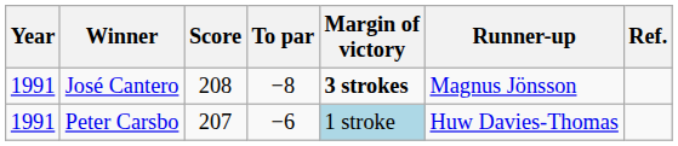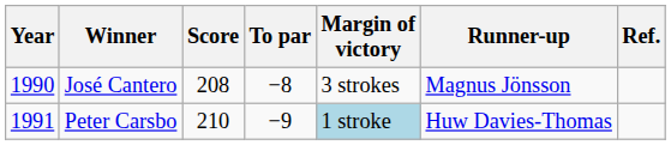 <table class="wikitable" style="font-size:95%">
 <tr>
 <th>Year</th>
 <th>Winner</th>
 <th>Score</th>
 <th>To par</th>
 <th>Margin of<br>victory</th>
 <th>Runner-up</th>
 <th>Ref.</th>
 </tr>
 <tr>
-<td><a href='#'>1991</a></td>
+<td><a href='#'>1990</a></td>
 <td> <a href='#'>José Cantero</a></td>
 <td align=center>208</td>
 <td align=center>−8</td>
-<td><strong>3 strokes</strong></td>
+<td>3 strokes</td>
 <td> <a href='#'>Magnus Jönsson</a></td>
 <td></td>
 </tr>
 <tr>
 <td><a href='#'>1991</a></td>
 <td> <a href='#'>Peter Carsbo</a></td>
-<td align=center>207</td>
-<td align=center>−6</td>
+<td align=center>210</td>
+<td align=center>−9</td>
 <td style="background: lightblue;">1 stroke</td>
 <td> <a href='#'>Huw Davies-Thomas</a></td>
 <td></td>
 </tr>
 </table>
